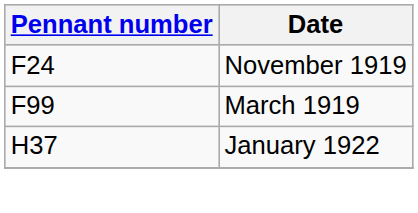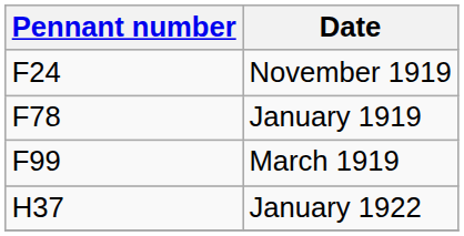 <table class="wikitable" style="text-align:left">
 <tr>
 <th scope="col"><a href='#'>Pennant number</a></th>
 <th>Date</th>
 </tr>
 <tr>
 <td scope="row">F24</td>
 <td>November 1919</td>
+</tr>
+<tr>
+<td scope="row">F78</td>
+<td>January 1919</td>
 </tr>
 <tr>
 <td scope="row">F99</td>
 <td>March 1919</td>
 </tr>
 <tr>
 <td scope="row">H37</td>
 <td>January 1922</td>
 </tr>
 <tr>
 </tr>
 </table>
